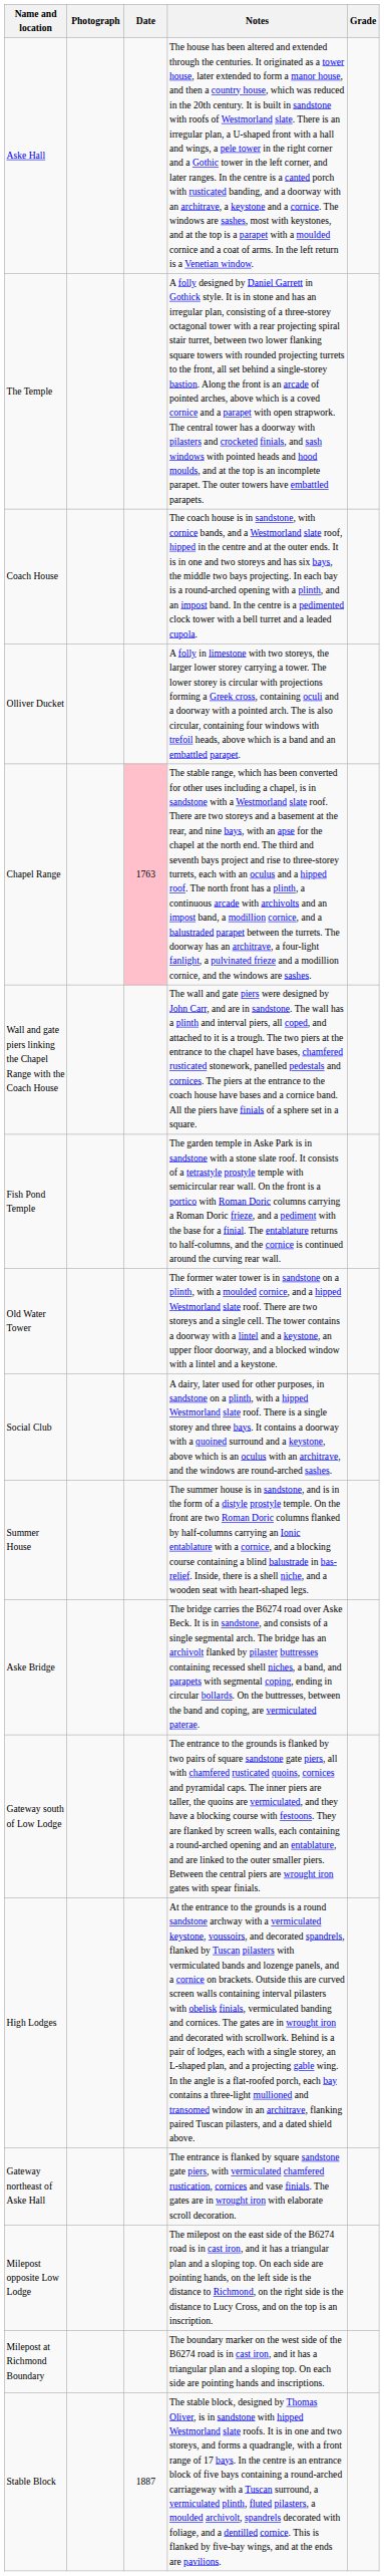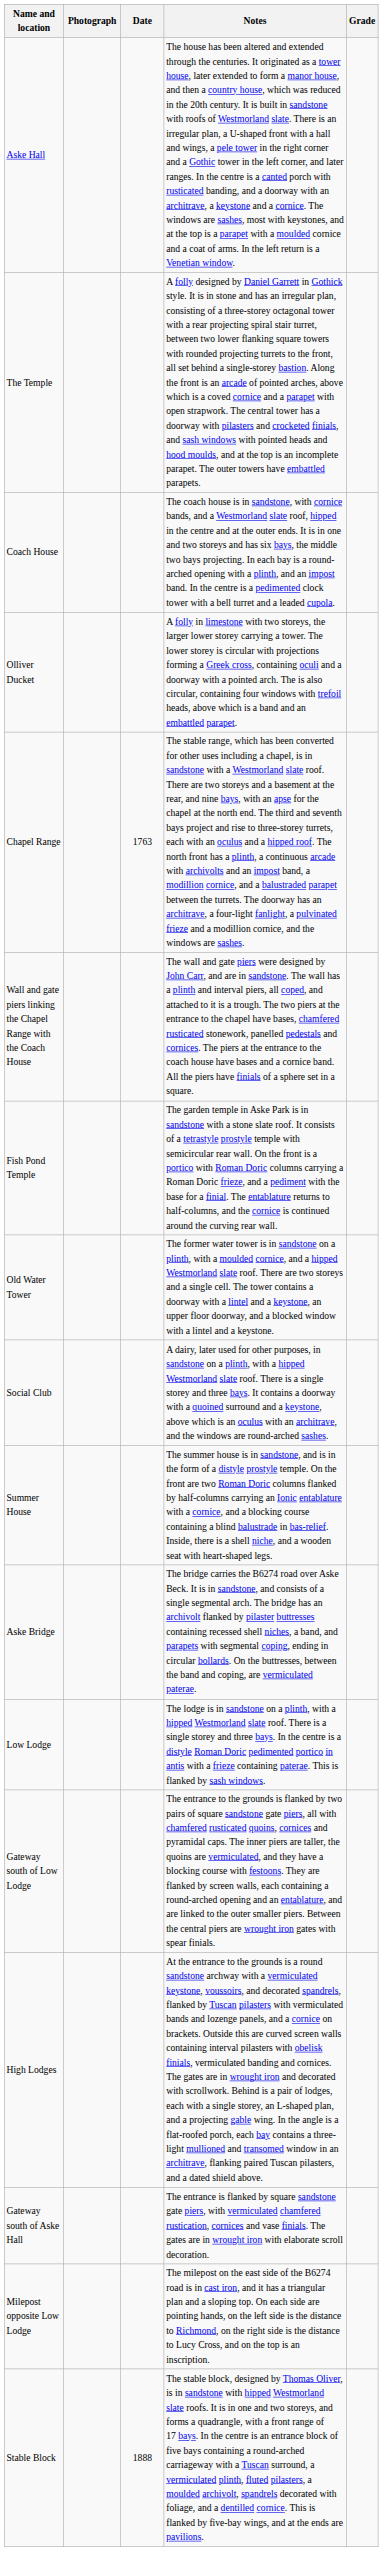 <table class="wikitable sortable plainrowheaders" style="width:100%; border:0px; text-align:left; line-height:150%">
 <tr>
 <th scope="col"  style="width:150px">Name and location</th>
 <th scope="col"  style="width:100px" class="unsortable">Photograph</th>
 <th scope="col"  style="width:120px">Date</th>
 <th scope="col"  style="width:650px" class="unsortable">Notes</th>
 <th scope="col"  style="width:50px">Grade</th>
 </tr>
 <tr>
 <td><a href='#'>Aske Hall</a><br><small></small></td>
 <td></td>
 <td align="center"></td>
 <td>The house has been altered and extended through the centuries.  It originated as a <a href='#'>tower house</a>, later extended to form a <a href='#'>manor house</a>, and then a <a href='#'>country house</a>, which was reduced in the 20th century.  It is built in <a href='#'>sandstone</a> with roofs of <a href='#'>Westmorland</a> <a href='#'>slate</a>.  There is an irregular plan, a U-shaped front with a hall and wings, a <a href='#'>pele tower</a> in the right corner and a <a href='#'>Gothic</a> tower in the left corner, and later ranges.  In the centre is a <a href='#'>canted</a> porch with <a href='#'>rusticated</a> banding, and a doorway with an <a href='#'>architrave</a>, a <a href='#'>keystone</a> and a <a href='#'>cornice</a>.  The windows are <a href='#'>sashes</a>, most with keystones, and at the top is a <a href='#'>parapet</a> with a <a href='#'>moulded</a> cornice and a coat of arms.  In the left return is a <a href='#'>Venetian window</a>.</td>
 <td align="center" ></td>
 </tr>
 <tr>
 <td>The Temple<br><small></small></td>
 <td></td>
 <td align="center"></td>
 <td>A <a href='#'>folly</a> designed by <a href='#'>Daniel Garrett</a> in <a href='#'>Gothick</a> style.  It is in stone and has an irregular plan, consisting of a three-storey octagonal tower with a rear projecting spiral stair turret, between two lower flanking square towers with rounded projecting turrets to the front, all set behind a single-storey <a href='#'>bastion</a>.  Along the front is an <a href='#'>arcade</a> of pointed arches, above which is a coved <a href='#'>cornice</a> and a <a href='#'>parapet</a> with open strapwork.  The central tower has a doorway with <a href='#'>pilasters</a> and <a href='#'>crocketed</a> <a href='#'>finials</a>, and <a href='#'>sash windows</a> with pointed heads and <a href='#'>hood moulds</a>, and at the top is an incomplete parapet.  The outer towers have <a href='#'>embattled</a> parapets.</td>
 <td align="center" ></td>
 </tr>
 <tr>
 <td>Coach House<br><small></small></td>
 <td></td>
 <td align="center"></td>
 <td>The coach house is in <a href='#'>sandstone</a>, with <a href='#'>cornice</a> bands, and a <a href='#'>Westmorland</a> <a href='#'>slate</a> roof, <a href='#'>hipped</a> in the centre and at the outer ends.  It is in one and two storeys and has six <a href='#'>bays</a>, the middle two bays projecting. In each bay is a round-arched opening with a <a href='#'>plinth</a>, and an <a href='#'>impost</a> band.  In the centre is a <a href='#'>pedimented</a> clock tower with a bell turret and a leaded <a href='#'>cupola</a>.</td>
 <td align="center" ></td>
 </tr>
 <tr>
 <td>Olliver Ducket<br><small></small></td>
 <td></td>
 <td align="center"></td>
 <td>A <a href='#'>folly</a> in <a href='#'>limestone</a> with two storeys, the larger lower storey carrying a tower.  The lower storey is circular with projections forming a <a href='#'>Greek cross</a>, containing <a href='#'>oculi</a> and a doorway with a pointed arch.  The is also circular, containing four windows with <a href='#'>trefoil</a> heads, above which is a band and an <a href='#'>embattled</a> <a href='#'>parapet</a>.</td>
 <td align="center" ></td>
 </tr>
 <tr>
 <td>Chapel Range<br><small></small></td>
 <td></td>
-<td align="center" style="background: pink;">1763</td>
+<td align="center">1763</td>
 <td>The stable range, which has been converted for other uses including a chapel, is in <a href='#'>sandstone</a> with a <a href='#'>Westmorland</a> <a href='#'>slate</a> roof.  There are two storeys and a basement at the rear, and nine <a href='#'>bays</a>, with an <a href='#'>apse</a> for the chapel at the north end.  The third and seventh bays project and rise to three-storey turrets, each with an <a href='#'>oculus</a> and a <a href='#'>hipped roof</a>.  The north front has a <a href='#'>plinth</a>, a continuous <a href='#'>arcade</a> with <a href='#'>archivolts</a> and an <a href='#'>impost</a> band, a <a href='#'>modillion</a> <a href='#'>cornice</a>, and a <a href='#'>balustraded</a> <a href='#'>parapet</a> between the turrets.  The doorway has an <a href='#'>architrave</a>, a four-light <a href='#'>fanlight</a>, a <a href='#'>pulvinated frieze</a> and a modillion cornice, and the windows are <a href='#'>sashes</a>.</td>
 <td align="center" ></td>
 </tr>
 <tr>
 <td>Wall and gate piers linking the Chapel Range with the Coach House<br><small></small></td>
 <td></td>
 <td align="center"></td>
 <td>The wall and gate <a href='#'>piers</a> were designed by <a href='#'>John Carr</a>, and are in <a href='#'>sandstone</a>.  The wall has a <a href='#'>plinth</a> and interval piers, all <a href='#'>coped</a>, and attached to it is a trough.  The two piers at the entrance to the chapel have bases, <a href='#'>chamfered</a> <a href='#'>rusticated</a> stonework, panelled <a href='#'>pedestals</a> and <a href='#'>cornices</a>.  The piers at the entrance to the coach house have bases and a cornice band.  All the piers have <a href='#'>finials</a> of a sphere set in a square.</td>
 <td align="center" ></td>
 </tr>
 <tr>
 <td>Fish Pond Temple<br><small></small></td>
 <td></td>
 <td align="center"></td>
 <td>The garden temple in Aske Park is in <a href='#'>sandstone</a> with a stone slate roof.  It consists of a <a href='#'>tetrastyle</a> <a href='#'>prostyle</a> temple with semicircular rear wall. On the front is a <a href='#'>portico</a> with <a href='#'>Roman Doric</a> columns carrying a Roman Doric <a href='#'>frieze</a>, and a <a href='#'>pediment</a> with the base for a <a href='#'>finial</a>.  The <a href='#'>entablature</a> returns to half-columns, and the <a href='#'>cornice</a> is continued around the curving rear wall.</td>
 <td align="center" ></td>
 </tr>
 <tr>
 <td>Old Water Tower<br><small></small></td>
 <td></td>
 <td align="center"></td>
 <td>The former water tower is in <a href='#'>sandstone</a> on a <a href='#'>plinth</a>, with a <a href='#'>moulded</a> <a href='#'>cornice</a>, and a <a href='#'>hipped</a> <a href='#'>Westmorland</a> <a href='#'>slate</a> roof.  There are two storeys and a single cell.  The tower contains a doorway with a <a href='#'>lintel</a> and a <a href='#'>keystone</a>, an upper floor doorway, and a blocked window with a lintel and a keystone.</td>
 <td align="center" ></td>
 </tr>
 <tr>
 <td>Social Club<br><small></small></td>
 <td></td>
 <td align="center"></td>
 <td>A dairy, later used for other purposes, in <a href='#'>sandstone</a> on a <a href='#'>plinth</a>, with a <a href='#'>hipped</a> <a href='#'>Westmorland</a> <a href='#'>slate</a> roof.  There is a single storey and three <a href='#'>bays</a>.  It contains a doorway with a <a href='#'>quoined</a> surround and a <a href='#'>keystone</a>, above which is an <a href='#'>oculus</a> with an <a href='#'>architrave</a>, and the windows are round-arched <a href='#'>sashes</a>.</td>
 <td align="center" ></td>
 </tr>
 <tr>
 <td>Summer House<br><small></small></td>
 <td></td>
 <td align="center"></td>
 <td>The summer house is in <a href='#'>sandstone</a>, and is in the form of a <a href='#'>distyle</a> <a href='#'>prostyle</a> temple.  On the front are two <a href='#'>Roman Doric</a> columns flanked by half-columns carrying an <a href='#'>Ionic</a> <a href='#'>entablature</a> with a <a href='#'>cornice</a>, and a blocking course containing a blind <a href='#'>balustrade</a> in <a href='#'>bas-relief</a>.  Inside, there is a shell <a href='#'>niche</a>, and a wooden seat with heart-shaped legs.</td>
 <td align="center" ></td>
 </tr>
 <tr>
 <td>Aske Bridge<br><small></small></td>
 <td></td>
 <td align="center"></td>
 <td>The bridge carries the B6274 road over Aske Beck.  It is in <a href='#'>sandstone</a>, and consists of a single segmental arch.  The bridge has an <a href='#'>archivolt</a> flanked by <a href='#'>pilaster</a> <a href='#'>buttresses</a> containing recessed shell <a href='#'>niches</a>, a band, and <a href='#'>parapets</a> with segmental <a href='#'>coping</a>, ending in circular <a href='#'>bollards</a>. On the buttresses, between the band and coping, are <a href='#'>vermiculated</a> <a href='#'>paterae</a>.</td>
 <td align="center" ></td>
 </tr>
 <tr>
+<td>Low Lodge<br><small></small></td>
+<td></td>
+<td align="center"></td>
+<td>The lodge is in <a href='#'>sandstone</a> on a <a href='#'>plinth</a>, with a <a href='#'>hipped</a> <a href='#'>Westmorland</a> <a href='#'>slate</a> roof.  There is a single storey and three <a href='#'>bays</a>.  In the centre is a <a href='#'>distyle</a> <a href='#'>Roman Doric</a> <a href='#'>pedimented</a> <a href='#'>portico</a> <a href='#'>in antis</a> with a <a href='#'>frieze</a> containing <a href='#'>paterae</a>.  This is flanked by <a href='#'>sash windows</a>.</td>
+<td align="center" ></td>
+</tr>
+<tr>
 <td>Gateway south of Low Lodge<br><small></small></td>
 <td></td>
 <td align="center"></td>
 <td>The entrance to the grounds is flanked by two pairs of square <a href='#'>sandstone</a> gate <a href='#'>piers</a>, all with <a href='#'>chamfered</a> <a href='#'>rusticated</a> <a href='#'>quoins</a>, <a href='#'>cornices</a> and pyramidal caps.  The inner piers are taller, the quoins are <a href='#'>vermiculated</a>, and they have a blocking course with <a href='#'>festoons</a>.  They are flanked by screen walls, each containing a round-arched opening and an <a href='#'>entablature</a>, and are linked to the outer smaller piers.  Between the central piers are <a href='#'>wrought iron</a> gates with spear finials.</td>
 <td align="center" ></td>
 </tr>
 <tr>
 <td>High Lodges<br><small></small></td>
 <td></td>
 <td align="center"></td>
 <td>At the entrance to the grounds is a round <a href='#'>sandstone</a> archway with a <a href='#'>vermiculated</a> <a href='#'>keystone</a>, <a href='#'>voussoirs</a>, and decorated <a href='#'>spandrels</a>, flanked by <a href='#'>Tuscan</a> <a href='#'>pilasters</a> with vermiculated bands and lozenge panels, and a <a href='#'>cornice</a> on brackets.  Outside this are curved screen walls containing interval pilasters with <a href='#'>obelisk</a> <a href='#'>finials</a>, vermiculated banding and cornices.  The gates are in <a href='#'>wrought iron</a> and decorated with scrollwork.  Behind is a pair of lodges, each with a single storey, an L-shaped plan, and a projecting <a href='#'>gable</a> wing.  In the angle is a flat-roofed porch, each <a href='#'>bay</a> contains a three-light <a href='#'>mullioned</a> and <a href='#'>transomed</a> window in an <a href='#'>architrave</a>, flanking paired Tuscan pilasters, and a dated shield above.</td>
 <td align="center" ></td>
 </tr>
 <tr>
-<td>Gateway northeast of Aske Hall<br><small></small></td>
+<td>Gateway south of Aske Hall<br><small></small></td>
 <td></td>
 <td align="center"></td>
 <td>The entrance is flanked by square <a href='#'>sandstone</a> gate <a href='#'>piers</a>, with <a href='#'>vermiculated</a> <a href='#'>chamfered</a> <a href='#'>rustication</a>, <a href='#'>cornices</a> and vase <a href='#'>finials</a>.  The gates are in <a href='#'>wrought iron</a> with elaborate scroll decoration.</td>
 <td align="center" ></td>
 </tr>
 <tr>
 <td>Milepost opposite Low Lodge<br><small></small></td>
 <td></td>
 <td align="center"></td>
 <td>The milepost on the east side of the B6274 road is in <a href='#'>cast iron</a>, and it has a triangular plan and a sloping top.  On each side are pointing hands, on the left side is the distance to <a href='#'>Richmond</a>, on the right side is the distance to Lucy Cross, and on the top is an inscription.</td>
 <td align="center" ></td>
 </tr>
 <tr>
-<td>Milepost at Richmond Boundary<br><small></small></td>
-<td></td>
-<td align="center"></td>
-<td>The boundary marker on the west side of the B6274 road is in <a href='#'>cast iron</a>, and it has a triangular plan and a sloping top.  On each side are pointing hands and inscriptions.</td>
-<td align="center" ></td>
-</tr>
-<tr>
 <td>Stable Block<br><small></small></td>
 <td></td>
-<td align="center">1887</td>
+<td align="center">1888</td>
 <td>The stable block, designed by <a href='#'>Thomas Oliver</a>, is in <a href='#'>sandstone</a> with <a href='#'>hipped</a> <a href='#'>Westmorland</a> <a href='#'>slate</a> roofs.  It is in one and two storeys, and forms a quadrangle, with a front range of 17 <a href='#'>bays</a>.  In the centre is an entrance block of five bays containing a round-arched carriageway with a <a href='#'>Tuscan</a> surround, a <a href='#'>vermiculated</a> <a href='#'>plinth</a>, <a href='#'>fluted</a> <a href='#'>pilasters</a>, a <a href='#'>moulded</a> <a href='#'>archivolt</a>, <a href='#'>spandrels</a> decorated with foliage, and a <a href='#'>dentilled</a> <a href='#'>cornice</a>.  This is flanked by five-bay wings, and at the ends are <a href='#'>pavilions</a>.</td>
 <td align="center" ></td>
 </tr>
 <tr>
 </tr>
 </table>
